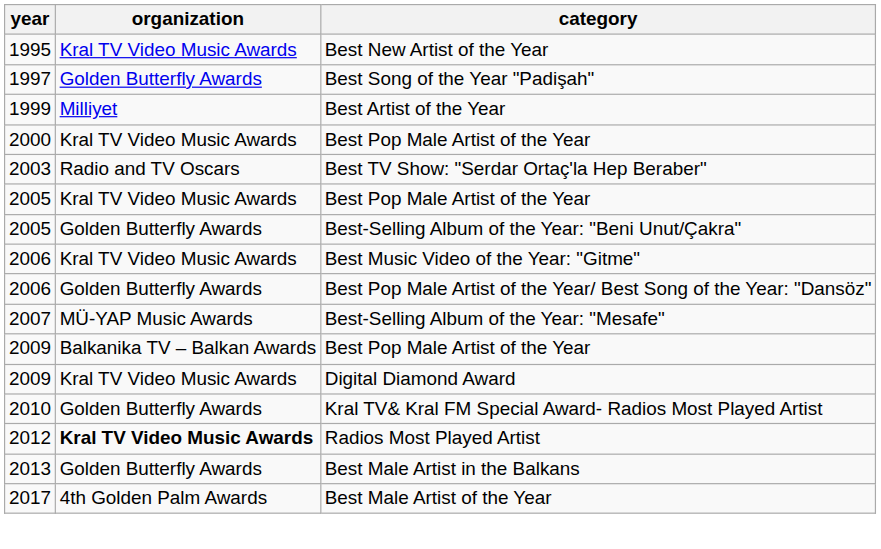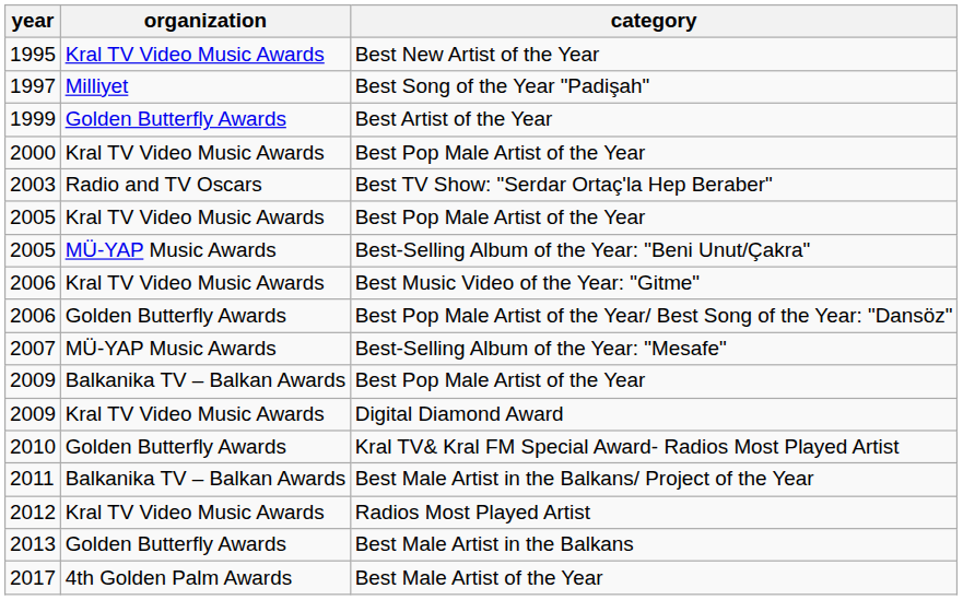 <table class="wikitable">
 <tr>
 <th>year</th>
 <th>organization</th>
 <th>category</th>
 </tr>
 <tr>
 <td>1995</td>
 <td><a href='#'>Kral TV Video Music Awards</a></td>
 <td>Best New Artist of the Year</td>
 </tr>
 <tr>
 <td>1997</td>
-<td><a href='#'>Golden Butterfly Awards</a></td>
+<td><a href='#'>Milliyet</a></td>
 <td>Best Song of the Year "Padişah"</td>
 </tr>
 <tr>
 <td>1999</td>
-<td><a href='#'>Milliyet</a></td>
+<td><a href='#'>Golden Butterfly Awards</a></td>
 <td>Best Artist of the Year</td>
 </tr>
 <tr>
 <td>2000</td>
 <td>Kral TV Video Music Awards</td>
 <td>Best Pop Male Artist of the Year</td>
 </tr>
 <tr>
 <td>2003</td>
 <td>Radio and TV Oscars</td>
 <td>Best TV Show: "Serdar Ortaç'la Hep Beraber"</td>
 </tr>
 <tr>
 <td>2005</td>
 <td>Kral TV Video Music Awards</td>
 <td>Best Pop Male Artist of the Year</td>
 </tr>
 <tr>
 <td>2005</td>
-<td>Golden Butterfly Awards</td>
+<td><a href='#'>MÜ-YAP</a> Music Awards</td>
 <td>Best-Selling Album of the Year: "Beni Unut/Çakra"</td>
 </tr>
 <tr>
 <td>2006</td>
 <td>Kral TV Video Music Awards</td>
 <td>Best Music Video of the Year: "Gitme"</td>
 </tr>
 <tr>
 <td>2006</td>
 <td>Golden Butterfly Awards</td>
 <td>Best Pop Male Artist of the Year/ Best Song of the Year: "Dansöz"</td>
 </tr>
 <tr>
 <td>2007</td>
 <td>MÜ-YAP Music Awards</td>
 <td>Best-Selling Album of the Year: "Mesafe"</td>
 </tr>
 <tr>
 <td>2009</td>
 <td>Balkanika TV – Balkan Awards</td>
 <td>Best Pop Male Artist of the Year</td>
 </tr>
 <tr>
 <td>2009</td>
 <td>Kral TV Video Music Awards</td>
 <td>Digital Diamond Award</td>
 </tr>
 <tr>
 <td>2010</td>
 <td>Golden Butterfly Awards</td>
 <td>Kral TV& Kral FM Special Award- Radios Most Played Artist</td>
 </tr>
 <tr>
+<td>2011</td>
+<td>Balkanika TV – Balkan Awards</td>
+<td>Best Male Artist in the Balkans/ Project of the Year</td>
+</tr>
+<tr>
 <td>2012</td>
-<td><strong>Kral TV Video Music Awards</strong></td>
+<td>Kral TV Video Music Awards</td>
 <td>Radios Most Played Artist</td>
 </tr>
 <tr>
 <td>2013</td>
 <td>Golden Butterfly Awards</td>
 <td>Best Male Artist in the Balkans</td>
 </tr>
 <tr>
 <td>2017</td>
 <td>4th Golden Palm Awards</td>
 <td>Best Male Artist of the Year</td>
 </tr>
 </table>
